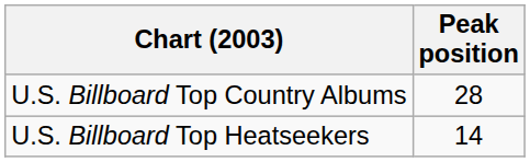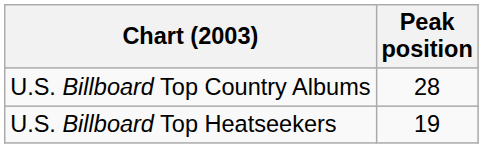 <table class="wikitable sortable">
 <tr>
 <th align="left">Chart (2003)</th>
 <th align="center">Peak<br>position</th>
 </tr>
 <tr>
 <td align="left">U.S. <em>Billboard</em> Top Country Albums</td>
 <td align="center">28</td>
 </tr>
 <tr>
 <td align="left">U.S. <em>Billboard</em> Top Heatseekers</td>
-<td align="center">14</td>
+<td align="center">19</td>
 </tr>
 </table>
